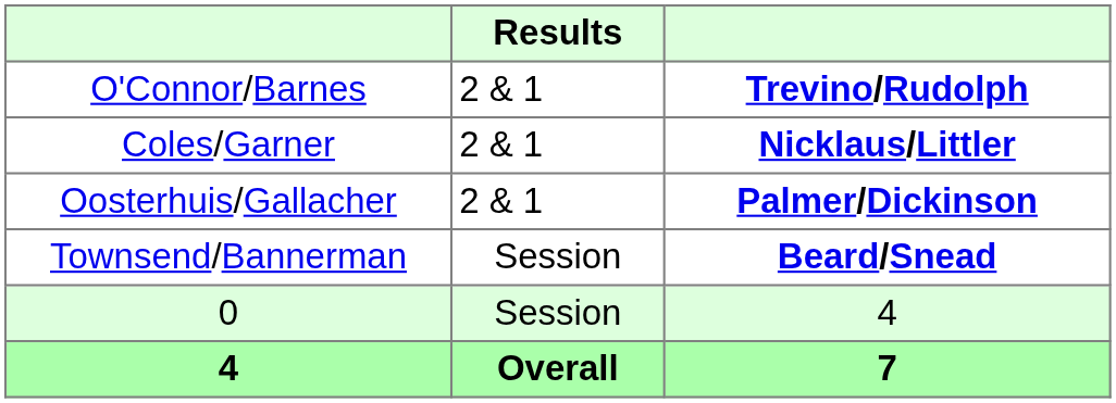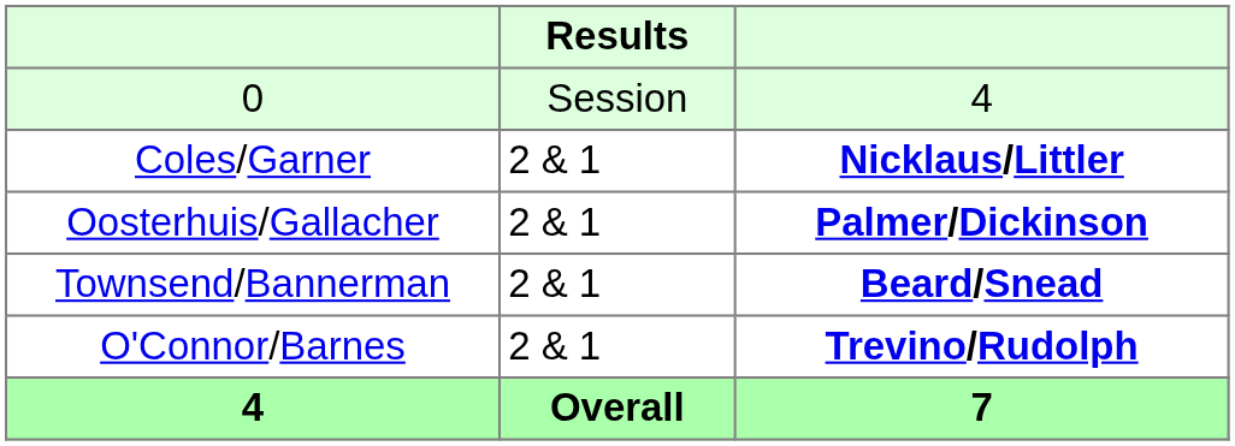 <table border="1" cellpadding="3" style="border-collapse:collapse; text-align:center;">
 <tr style="background:#dfd;">
 <th style="width:12em;"></th>
 <th style="width:5.5em;">Results</th>
 <th style="width:12em;"></th>
 </tr>
-<tr>
-<td><a href='#'>O'Connor</a>/<a href='#'>Barnes</a></td>
-<td align=left> 2 & 1</td>
-<td><strong><a href='#'>Trevino</a>/<a href='#'>Rudolph</a></strong></td>
+<tr style="background:#dfd;">
+<td>0</td>
+<td>Session</td>
+<td>4</td>
 </tr>
 <tr>
 <td><a href='#'>Coles</a>/<a href='#'>Garner</a></td>
 <td align=left> 2 & 1</td>
 <td><strong><a href='#'>Nicklaus</a>/<a href='#'>Littler</a></strong></td>
 </tr>
 <tr>
 <td><a href='#'>Oosterhuis</a>/<a href='#'>Gallacher</a></td>
 <td align=left> 2 & 1</td>
 <td><strong><a href='#'>Palmer</a>/<a href='#'>Dickinson</a></strong></td>
 </tr>
 <tr>
 <td><a href='#'>Townsend</a>/<a href='#'>Bannerman</a></td>
-<td>Session</td>
+<td align=left> 2 & 1</td>
 <td><strong><a href='#'>Beard</a>/<a href='#'>Snead</a></strong></td>
 </tr>
-<tr style="background:#dfd;">
-<td>0</td>
-<td>Session</td>
-<td>4</td>
+<tr>
+<td><a href='#'>O'Connor</a>/<a href='#'>Barnes</a></td>
+<td align=left> 2 & 1</td>
+<td><strong><a href='#'>Trevino</a>/<a href='#'>Rudolph</a></strong></td>
 </tr>
 <tr style="background:#afa;">
 <th>4</th>
 <th>Overall</th>
 <th>7</th>
 </tr>
 </table>
